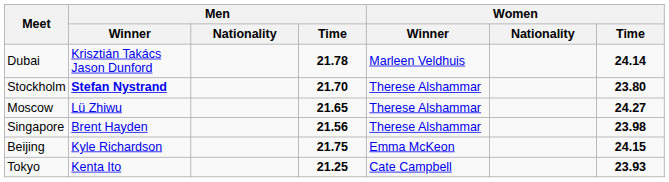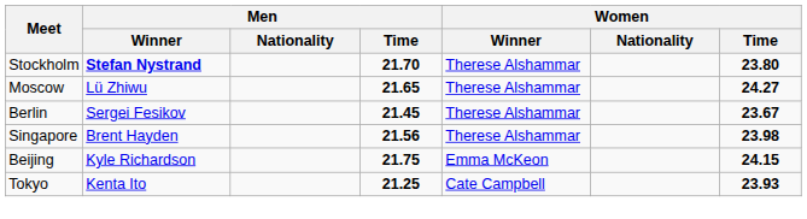 <table class="wikitable">
 <tr>
 <th rowspan="2">Meet</th>
 <th colspan="3">Men</th>
 <th colspan="3">Women</th>
 </tr>
 <tr>
 <th width=150>Winner</th>
 <th width=130>Nationality</th>
 <th width=80>Time</th>
 <th width=150>Winner</th>
 <th width=130>Nationality</th>
 <th width=80>Time</th>
-</tr>
-<tr>
-<td>Dubai</td>
-<td><a href='#'>Krisztián Takács</a><br><a href='#'>Jason Dunford</a></td>
-<td><br></td>
-<td align=center><strong>21.78</strong></td>
-<td><a href='#'>Marleen Veldhuis</a></td>
-<td></td>
-<td align=center><strong>24.14</strong></td>
 </tr>
 <tr>
 <td>Stockholm</td>
 <td><strong><a href='#'>Stefan Nystrand</a></strong></td>
 <td></td>
 <td align=center><strong>21.70</strong></td>
 <td><a href='#'>Therese Alshammar</a></td>
 <td></td>
 <td align=center><strong>23.80</strong></td>
 </tr>
 <tr>
 <td>Moscow</td>
 <td><a href='#'>Lü Zhiwu</a></td>
 <td></td>
 <td align=center><strong>21.65</strong></td>
 <td><a href='#'>Therese Alshammar</a></td>
 <td></td>
 <td align=center><strong>24.27</strong></td>
+</tr>
+<tr>
+<td>Berlin</td>
+<td><a href='#'>Sergei Fesikov</a></td>
+<td></td>
+<td align=center><strong>21.45</strong></td>
+<td><a href='#'>Therese Alshammar</a></td>
+<td></td>
+<td align=center><strong>23.67</strong></td>
 </tr>
 <tr>
 <td>Singapore</td>
 <td><a href='#'>Brent Hayden</a></td>
 <td></td>
 <td align=center><strong>21.56</strong></td>
 <td><a href='#'>Therese Alshammar</a></td>
 <td></td>
 <td align=center><strong>23.98</strong></td>
 </tr>
 <tr>
 <td>Beijing</td>
 <td><a href='#'>Kyle Richardson</a></td>
 <td></td>
 <td align=center><strong>21.75</strong></td>
 <td><a href='#'>Emma McKeon</a></td>
 <td></td>
 <td align=center><strong>24.15</strong></td>
 </tr>
 <tr>
 <td>Tokyo</td>
 <td><a href='#'>Kenta Ito</a></td>
 <td></td>
 <td align=center><strong>21.25</strong></td>
 <td><a href='#'>Cate Campbell</a></td>
 <td></td>
 <td align=center><strong>23.93</strong></td>
 </tr>
 </table>
